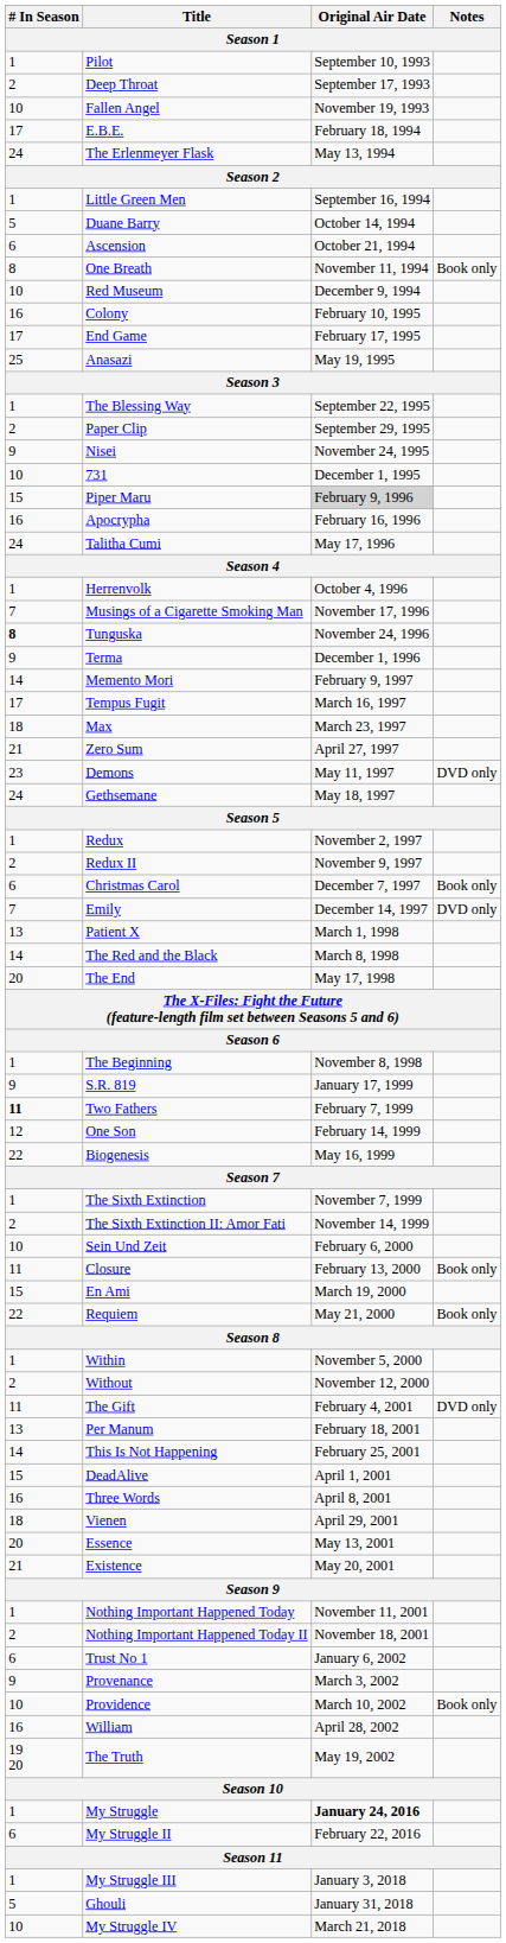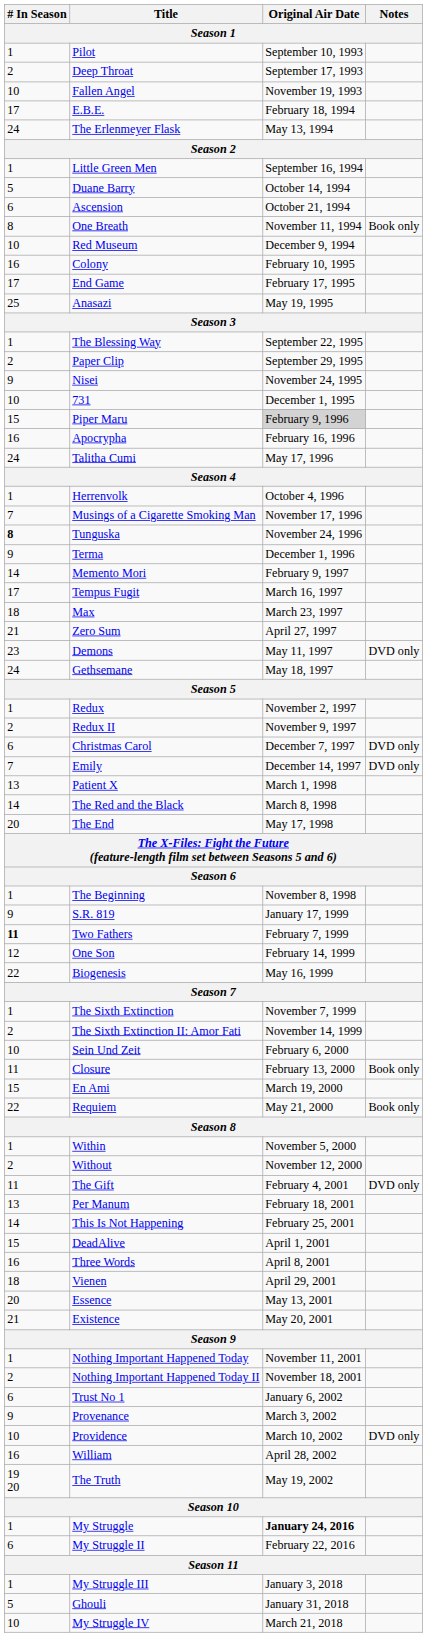 <table class="wikitable">
 <tr>
 <th># In Season</th>
 <th>Title</th>
 <th>Original Air Date</th>
 <th>Notes</th>
 </tr>
 <tr>
 <th colspan="4"><em>Season 1</em></th>
 </tr>
 <tr>
 <td>1</td>
 <td><a href='#'>Pilot</a></td>
 <td>September 10, 1993</td>
 <td></td>
 </tr>
 <tr>
 <td>2</td>
 <td><a href='#'>Deep Throat</a></td>
 <td>September 17, 1993</td>
 <td></td>
 </tr>
 <tr>
 <td>10</td>
 <td><a href='#'>Fallen Angel</a></td>
 <td>November 19, 1993</td>
 <td></td>
 </tr>
 <tr>
 <td>17</td>
 <td><a href='#'>E.B.E.</a></td>
 <td>February 18, 1994</td>
 <td></td>
 </tr>
 <tr>
 <td>24</td>
 <td><a href='#'>The Erlenmeyer Flask</a></td>
 <td>May 13, 1994</td>
 <td></td>
 </tr>
 <tr>
 <th colspan="4"><em>Season 2</em></th>
 </tr>
 <tr>
 <td>1</td>
 <td><a href='#'>Little Green Men</a></td>
 <td>September 16, 1994</td>
 <td></td>
 </tr>
 <tr>
 <td>5</td>
 <td><a href='#'>Duane Barry</a></td>
 <td>October 14, 1994</td>
 <td></td>
 </tr>
 <tr>
 <td>6</td>
 <td><a href='#'>Ascension</a></td>
 <td>October 21, 1994</td>
 <td></td>
 </tr>
 <tr>
 <td>8</td>
 <td><a href='#'>One Breath</a></td>
 <td>November 11, 1994</td>
 <td>Book only</td>
 </tr>
 <tr>
 <td>10</td>
 <td><a href='#'>Red Museum</a></td>
 <td>December 9, 1994</td>
 <td></td>
 </tr>
 <tr>
 <td>16</td>
 <td><a href='#'>Colony</a></td>
 <td>February 10, 1995</td>
 <td></td>
 </tr>
 <tr>
 <td>17</td>
 <td><a href='#'>End Game</a></td>
 <td>February 17, 1995</td>
 <td></td>
 </tr>
 <tr>
 <td>25</td>
 <td><a href='#'>Anasazi</a></td>
 <td>May 19, 1995</td>
 <td></td>
 </tr>
 <tr>
 <th colspan="4"><em>Season 3</em></th>
 </tr>
 <tr>
 <td>1</td>
 <td><a href='#'>The Blessing Way</a></td>
 <td>September 22, 1995</td>
 <td></td>
 </tr>
 <tr>
 <td>2</td>
 <td><a href='#'>Paper Clip</a></td>
 <td>September 29, 1995</td>
 <td></td>
 </tr>
 <tr>
 <td>9</td>
 <td><a href='#'>Nisei</a></td>
 <td>November 24, 1995</td>
 <td></td>
 </tr>
 <tr>
 <td>10</td>
 <td><a href='#'>731</a></td>
 <td>December 1, 1995</td>
 <td></td>
 </tr>
 <tr>
 <td>15</td>
 <td><a href='#'>Piper Maru</a></td>
 <td style="background: lightgrey;">February 9, 1996</td>
 <td></td>
 </tr>
 <tr>
 <td>16</td>
 <td><a href='#'>Apocrypha</a></td>
 <td>February 16, 1996</td>
 <td></td>
 </tr>
 <tr>
 <td>24</td>
 <td><a href='#'>Talitha Cumi</a></td>
 <td>May 17, 1996</td>
 <td></td>
 </tr>
 <tr>
 <th colspan="4"><em>Season 4</em></th>
 </tr>
 <tr>
 <td>1</td>
 <td><a href='#'>Herrenvolk</a></td>
 <td>October 4, 1996</td>
 <td></td>
 </tr>
 <tr>
 <td>7</td>
 <td><a href='#'>Musings of a Cigarette Smoking Man</a></td>
 <td>November 17, 1996</td>
 <td></td>
 </tr>
 <tr>
 <td><strong>8</strong></td>
 <td><a href='#'>Tunguska</a></td>
 <td>November 24, 1996</td>
 <td></td>
 </tr>
 <tr>
 <td>9</td>
 <td><a href='#'>Terma</a></td>
 <td>December 1, 1996</td>
 <td></td>
 </tr>
 <tr>
 <td>14</td>
 <td><a href='#'>Memento Mori</a></td>
 <td>February 9, 1997</td>
 <td></td>
 </tr>
 <tr>
 <td>17</td>
 <td><a href='#'>Tempus Fugit</a></td>
 <td>March 16, 1997</td>
 <td></td>
 </tr>
 <tr>
 <td>18</td>
 <td><a href='#'>Max</a></td>
 <td>March 23, 1997</td>
 <td></td>
 </tr>
 <tr>
 <td>21</td>
 <td><a href='#'>Zero Sum</a></td>
 <td>April 27, 1997</td>
 <td></td>
 </tr>
 <tr>
 <td>23</td>
 <td><a href='#'>Demons</a></td>
 <td>May 11, 1997</td>
 <td>DVD only</td>
 </tr>
 <tr>
 <td>24</td>
 <td><a href='#'>Gethsemane</a></td>
 <td>May 18, 1997</td>
 <td></td>
 </tr>
 <tr>
 <th colspan="4"><em>Season 5</em></th>
 </tr>
 <tr>
 <td>1</td>
 <td><a href='#'>Redux</a></td>
 <td>November 2, 1997</td>
 <td></td>
 </tr>
 <tr>
 <td>2</td>
 <td><a href='#'>Redux II</a></td>
 <td>November 9, 1997</td>
 <td></td>
 </tr>
 <tr>
 <td>6</td>
 <td><a href='#'>Christmas Carol</a></td>
 <td>December 7, 1997</td>
-<td>Book only</td>
+<td>DVD only</td>
 </tr>
 <tr>
 <td>7</td>
 <td><a href='#'>Emily</a></td>
 <td>December 14, 1997</td>
 <td>DVD only</td>
 </tr>
 <tr>
 <td>13</td>
 <td><a href='#'>Patient X</a></td>
 <td>March 1, 1998</td>
 <td></td>
 </tr>
 <tr>
 <td>14</td>
 <td><a href='#'>The Red and the Black</a></td>
 <td>March 8, 1998</td>
 <td></td>
 </tr>
 <tr>
 <td>20</td>
 <td><a href='#'>The End</a></td>
 <td>May 17, 1998</td>
 <td></td>
 </tr>
 <tr>
 <th colspan="4"><a href='#'><em>The X-Files: Fight the Future</em></a><br><em>(feature-length film set between Seasons 5 and 6)</em></th>
 </tr>
 <tr>
 <th colspan="4"><em>Season 6</em></th>
 </tr>
 <tr>
 <td>1</td>
 <td><a href='#'>The Beginning</a></td>
 <td>November 8, 1998</td>
 <td></td>
 </tr>
 <tr>
 <td>9</td>
 <td><a href='#'>S.R. 819</a></td>
 <td>January 17, 1999</td>
 <td></td>
 </tr>
 <tr>
 <td><strong>11</strong></td>
 <td><a href='#'>Two Fathers</a></td>
 <td>February 7, 1999</td>
 <td></td>
 </tr>
 <tr>
 <td>12</td>
 <td><a href='#'>One Son</a></td>
 <td>February 14, 1999</td>
 <td></td>
 </tr>
 <tr>
 <td>22</td>
 <td><a href='#'>Biogenesis</a></td>
 <td>May 16, 1999</td>
 <td></td>
 </tr>
 <tr>
 <th colspan="4"><em>Season 7</em></th>
 </tr>
 <tr>
 <td>1</td>
 <td><a href='#'>The Sixth Extinction</a></td>
 <td>November 7, 1999</td>
 <td></td>
 </tr>
 <tr>
 <td>2</td>
 <td><a href='#'>The Sixth Extinction II: Amor Fati</a></td>
 <td>November 14, 1999</td>
 <td></td>
 </tr>
 <tr>
 <td>10</td>
 <td><a href='#'>Sein Und Zeit</a></td>
 <td>February 6, 2000</td>
 <td></td>
 </tr>
 <tr>
 <td>11</td>
 <td><a href='#'>Closure</a></td>
 <td>February 13, 2000</td>
 <td>Book only</td>
 </tr>
 <tr>
 <td>15</td>
 <td><a href='#'>En Ami</a></td>
 <td>March 19, 2000</td>
 <td></td>
 </tr>
 <tr>
 <td>22</td>
 <td><a href='#'>Requiem</a></td>
 <td>May 21, 2000</td>
 <td>Book only</td>
 </tr>
 <tr>
 <th colspan="4"><em>Season 8</em></th>
 </tr>
 <tr>
 <td>1</td>
 <td><a href='#'>Within</a></td>
 <td>November 5, 2000</td>
 <td></td>
 </tr>
 <tr>
 <td>2</td>
 <td><a href='#'>Without</a></td>
 <td>November 12, 2000</td>
 <td></td>
 </tr>
 <tr>
 <td>11</td>
 <td><a href='#'>The Gift</a></td>
 <td>February 4, 2001</td>
 <td>DVD only</td>
 </tr>
 <tr>
 <td>13</td>
 <td><a href='#'>Per Manum</a></td>
 <td>February 18, 2001</td>
 <td></td>
 </tr>
 <tr>
 <td>14</td>
 <td><a href='#'>This Is Not Happening</a></td>
 <td>February 25, 2001</td>
 <td></td>
 </tr>
 <tr>
 <td>15</td>
 <td><a href='#'>DeadAlive</a></td>
 <td>April 1, 2001</td>
 <td></td>
 </tr>
 <tr>
 <td>16</td>
 <td><a href='#'>Three Words</a></td>
 <td>April 8, 2001</td>
 <td></td>
 </tr>
 <tr>
 <td>18</td>
 <td><a href='#'>Vienen</a></td>
 <td>April 29, 2001</td>
 <td></td>
 </tr>
 <tr>
 <td>20</td>
 <td><a href='#'>Essence</a></td>
 <td>May 13, 2001</td>
 <td></td>
 </tr>
 <tr>
 <td>21</td>
 <td><a href='#'>Existence</a></td>
 <td>May 20, 2001</td>
 <td></td>
 </tr>
 <tr>
 <th colspan="4"><em>Season 9</em></th>
 </tr>
 <tr>
 <td>1</td>
 <td><a href='#'>Nothing Important Happened Today</a></td>
 <td>November 11, 2001</td>
 <td></td>
 </tr>
 <tr>
 <td>2</td>
 <td><a href='#'>Nothing Important Happened Today II</a></td>
 <td>November 18, 2001</td>
 <td></td>
 </tr>
 <tr>
 <td>6</td>
 <td><a href='#'>Trust No 1</a></td>
 <td>January 6, 2002</td>
 <td></td>
 </tr>
 <tr>
 <td>9</td>
 <td><a href='#'>Provenance</a></td>
 <td>March 3, 2002</td>
 <td></td>
 </tr>
 <tr>
 <td>10</td>
 <td><a href='#'>Providence</a></td>
 <td>March 10, 2002</td>
-<td>Book only</td>
+<td>DVD only</td>
 </tr>
 <tr>
 <td>16</td>
 <td><a href='#'>William</a></td>
 <td>April 28, 2002</td>
 <td></td>
 </tr>
 <tr>
 <td>19<br>20</td>
 <td><a href='#'>The Truth</a></td>
 <td>May 19, 2002</td>
 <td></td>
 </tr>
 <tr>
 <th colspan="4"><em>Season 10</em></th>
 </tr>
 <tr>
 <td>1</td>
 <td><a href='#'>My Struggle</a></td>
 <td><strong>January 24, 2016</strong></td>
 <td></td>
 </tr>
 <tr>
 <td>6</td>
 <td><a href='#'>My Struggle II</a></td>
 <td>February 22, 2016</td>
 <td></td>
 </tr>
 <tr>
 <th colspan="4"><em>Season 11</em></th>
 </tr>
 <tr>
 <td>1</td>
 <td><a href='#'>My Struggle III</a></td>
 <td>January 3, 2018</td>
 <td></td>
 </tr>
 <tr>
 <td>5</td>
 <td><a href='#'>Ghouli</a></td>
 <td>January 31, 2018</td>
 <td></td>
 </tr>
 <tr>
 <td>10</td>
 <td><a href='#'>My Struggle IV</a></td>
 <td>March 21, 2018</td>
 <td></td>
 </tr>
 </table>
